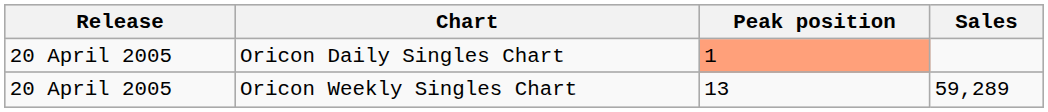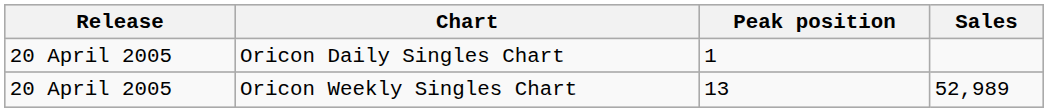 <table class="wikitable" width="650px">
 <tr>
 <th>Release</th>
 <th>Chart</th>
 <th>Peak position</th>
 <th>Sales</th>
 </tr>
 <tr>
 <td>20 April 2005</td>
 <td>Oricon Daily Singles Chart</td>
-<td style="background: lightsalmon;">1</td>
+<td>1</td>
 <td></td>
 </tr>
 <tr>
 <td>20 April 2005</td>
 <td>Oricon Weekly Singles Chart</td>
 <td>13</td>
-<td>59,289</td>
+<td>52,989</td>
 </tr>
 </table>
